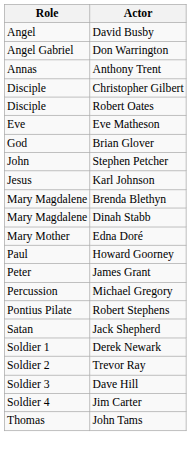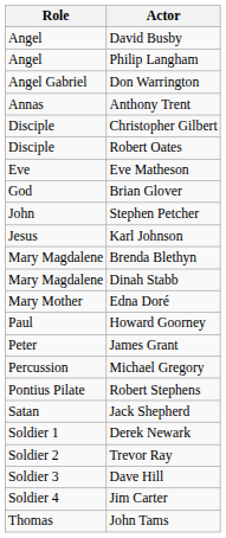 <table class="wikitable">
 <tr>
 <th>Role</th>
 <th>Actor</th>
 </tr>
 <tr>
 <td>Angel</td>
 <td>David Busby</td>
+</tr>
+<tr>
+<td>Angel</td>
+<td>Philip Langham</td>
 </tr>
 <tr>
 <td>Angel Gabriel</td>
 <td>Don Warrington</td>
 </tr>
 <tr>
 <td>Annas</td>
 <td>Anthony Trent</td>
 </tr>
 <tr>
 <td>Disciple</td>
 <td>Christopher Gilbert</td>
 </tr>
 <tr>
 <td>Disciple</td>
 <td>Robert Oates</td>
 </tr>
 <tr>
 <td>Eve</td>
 <td>Eve Matheson</td>
 </tr>
 <tr>
 <td>God</td>
 <td>Brian Glover</td>
 </tr>
 <tr>
 <td>John</td>
 <td>Stephen Petcher</td>
 </tr>
 <tr>
 <td>Jesus</td>
 <td>Karl Johnson</td>
 </tr>
 <tr>
 <td>Mary Magdalene</td>
 <td>Brenda Blethyn</td>
 </tr>
 <tr>
 <td>Mary Magdalene</td>
 <td>Dinah Stabb</td>
 </tr>
 <tr>
 <td>Mary Mother</td>
 <td>Edna Doré</td>
 </tr>
 <tr>
 <td>Paul</td>
 <td>Howard Goorney</td>
 </tr>
 <tr>
 <td>Peter</td>
 <td>James Grant</td>
 </tr>
 <tr>
 <td>Percussion</td>
 <td>Michael Gregory</td>
 </tr>
 <tr>
 <td>Pontius Pilate</td>
 <td>Robert Stephens</td>
 </tr>
 <tr>
 <td>Satan</td>
 <td>Jack Shepherd</td>
 </tr>
 <tr>
 <td>Soldier 1</td>
 <td>Derek Newark</td>
 </tr>
 <tr>
 <td>Soldier 2</td>
 <td>Trevor Ray</td>
 </tr>
 <tr>
 <td>Soldier 3</td>
 <td>Dave Hill</td>
 </tr>
 <tr>
 <td>Soldier 4</td>
 <td>Jim Carter</td>
 </tr>
 <tr>
 <td>Thomas</td>
 <td>John Tams</td>
 </tr>
 </table>
